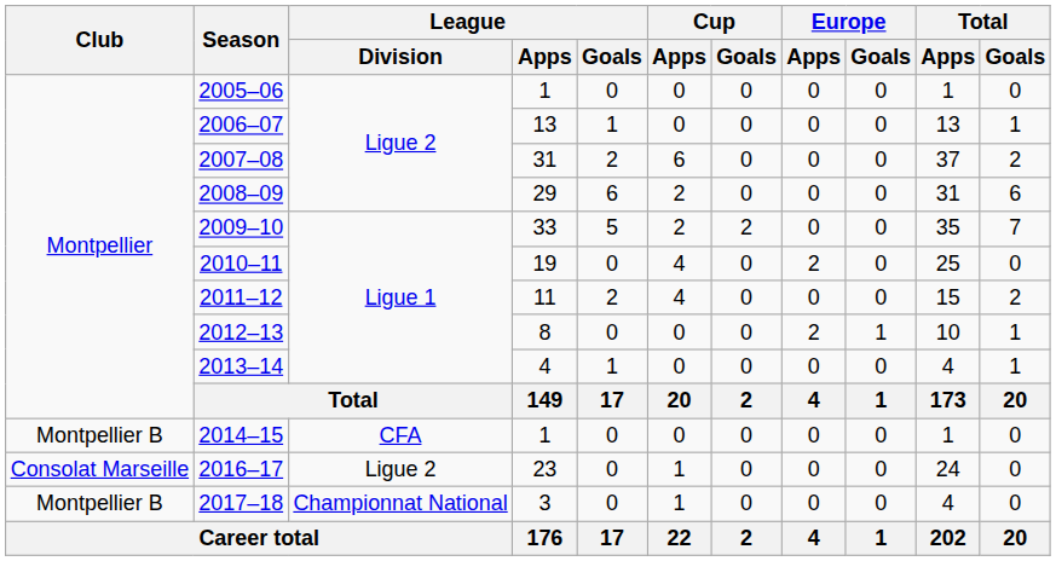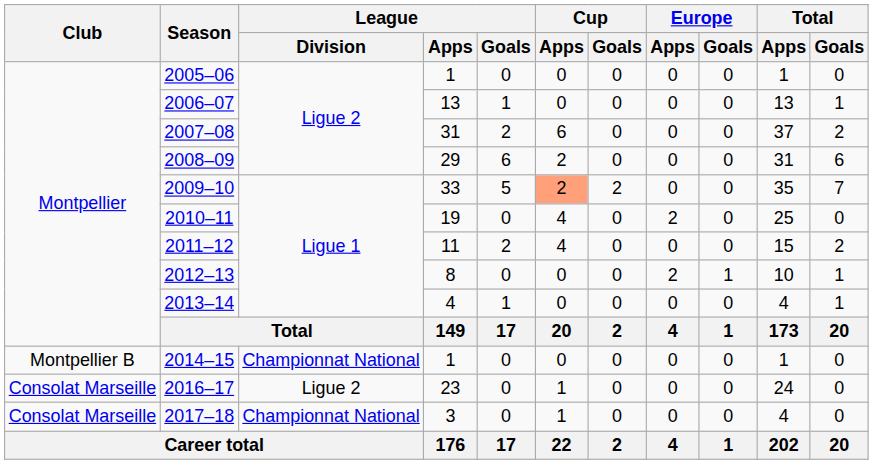 <table class="wikitable" style="text-align:center">
 <tr>
 <th rowspan="2">Club</th>
 <th rowspan="2">Season</th>
 <th colspan="3">League</th>
 <th colspan="2">Cup</th>
 <th colspan="2"><a href='#'>Europe</a></th>
 <th colspan="2">Total</th>
 </tr>
 <tr>
 <th>Division</th>
 <th>Apps</th>
 <th>Goals</th>
 <th>Apps</th>
 <th>Goals</th>
 <th>Apps</th>
 <th>Goals</th>
 <th>Apps</th>
 <th>Goals</th>
 </tr>
 <tr>
 <td rowspan="10"><a href='#'>Montpellier</a></td>
 <td><a href='#'>2005–06</a></td>
 <td rowspan="4"><a href='#'>Ligue 2</a></td>
 <td>1</td>
 <td>0</td>
 <td>0</td>
 <td>0</td>
 <td>0</td>
 <td>0</td>
 <td>1</td>
 <td>0</td>
 </tr>
 <tr>
 <td><a href='#'>2006–07</a></td>
 <td>13</td>
 <td>1</td>
 <td>0</td>
 <td>0</td>
 <td>0</td>
 <td>0</td>
 <td>13</td>
 <td>1</td>
 </tr>
 <tr>
 <td><a href='#'>2007–08</a></td>
 <td>31</td>
 <td>2</td>
 <td>6</td>
 <td>0</td>
 <td>0</td>
 <td>0</td>
 <td>37</td>
 <td>2</td>
 </tr>
 <tr>
 <td><a href='#'>2008–09</a></td>
 <td>29</td>
 <td>6</td>
 <td>2</td>
 <td>0</td>
 <td>0</td>
 <td>0</td>
 <td>31</td>
 <td>6</td>
 </tr>
 <tr>
 <td><a href='#'>2009–10</a></td>
 <td rowspan="5"><a href='#'>Ligue 1</a></td>
 <td>33</td>
 <td>5</td>
-<td>2</td>
+<td style="background: lightsalmon;">2</td>
 <td>2</td>
 <td>0</td>
 <td>0</td>
 <td>35</td>
 <td>7</td>
 </tr>
 <tr>
 <td><a href='#'>2010–11</a></td>
 <td>19</td>
 <td>0</td>
 <td>4</td>
 <td>0</td>
 <td>2</td>
 <td>0</td>
 <td>25</td>
 <td>0</td>
 </tr>
 <tr>
 <td><a href='#'>2011–12</a></td>
 <td>11</td>
 <td>2</td>
 <td>4</td>
 <td>0</td>
 <td>0</td>
 <td>0</td>
 <td>15</td>
 <td>2</td>
 </tr>
 <tr>
 <td><a href='#'>2012–13</a></td>
 <td>8</td>
 <td>0</td>
 <td>0</td>
 <td>0</td>
 <td>2</td>
 <td>1</td>
 <td>10</td>
 <td>1</td>
 </tr>
 <tr>
 <td><a href='#'>2013–14</a></td>
 <td>4</td>
 <td>1</td>
 <td>0</td>
 <td>0</td>
 <td>0</td>
 <td>0</td>
 <td>4</td>
 <td>1</td>
 </tr>
 <tr>
 <th colspan="2">Total</th>
 <th>149</th>
 <th>17</th>
 <th>20</th>
 <th>2</th>
 <th>4</th>
 <th>1</th>
 <th>173</th>
 <th>20</th>
 </tr>
 <tr>
 <td>Montpellier B</td>
 <td><a href='#'>2014–15</a></td>
-<td><a href='#'>CFA</a></td>
+<td><a href='#'>Championnat National</a></td>
 <td>1</td>
 <td>0</td>
 <td>0</td>
 <td>0</td>
 <td>0</td>
 <td>0</td>
 <td>1</td>
 <td>0</td>
 </tr>
 <tr>
 <td><a href='#'>Consolat Marseille</a></td>
 <td><a href='#'>2016–17</a></td>
 <td>Ligue 2</td>
 <td>23</td>
 <td>0</td>
 <td>1</td>
 <td>0</td>
 <td>0</td>
 <td>0</td>
 <td>24</td>
 <td>0</td>
 </tr>
 <tr>
-<td>Montpellier B</td>
+<td><a href='#'>Consolat Marseille</a></td>
 <td><a href='#'>2017–18</a></td>
 <td><a href='#'>Championnat National</a></td>
 <td>3</td>
 <td>0</td>
 <td>1</td>
 <td>0</td>
 <td>0</td>
 <td>0</td>
 <td>4</td>
 <td>0</td>
 </tr>
 <tr>
 <th colspan="3">Career total</th>
 <th>176</th>
 <th>17</th>
 <th>22</th>
 <th>2</th>
 <th>4</th>
 <th>1</th>
 <th>202</th>
 <th>20</th>
 </tr>
 </table>
